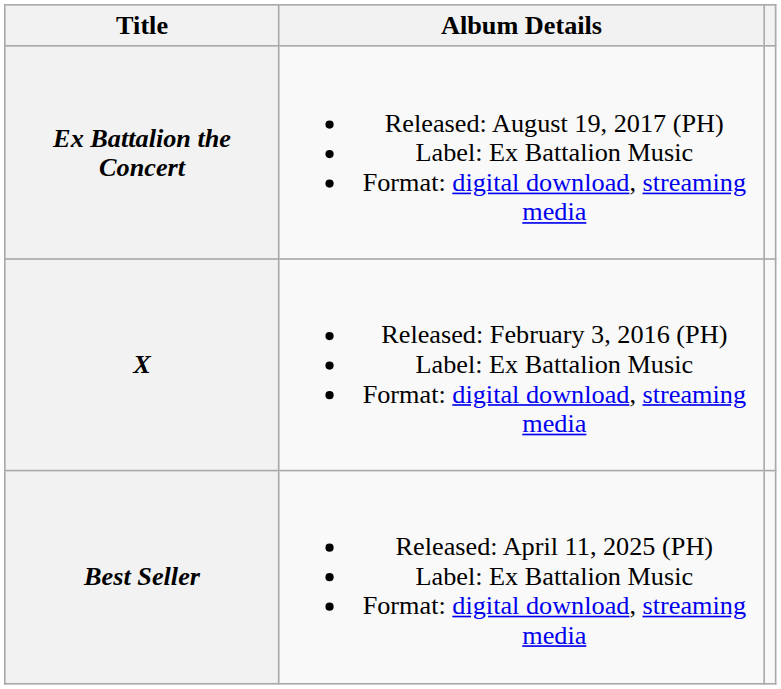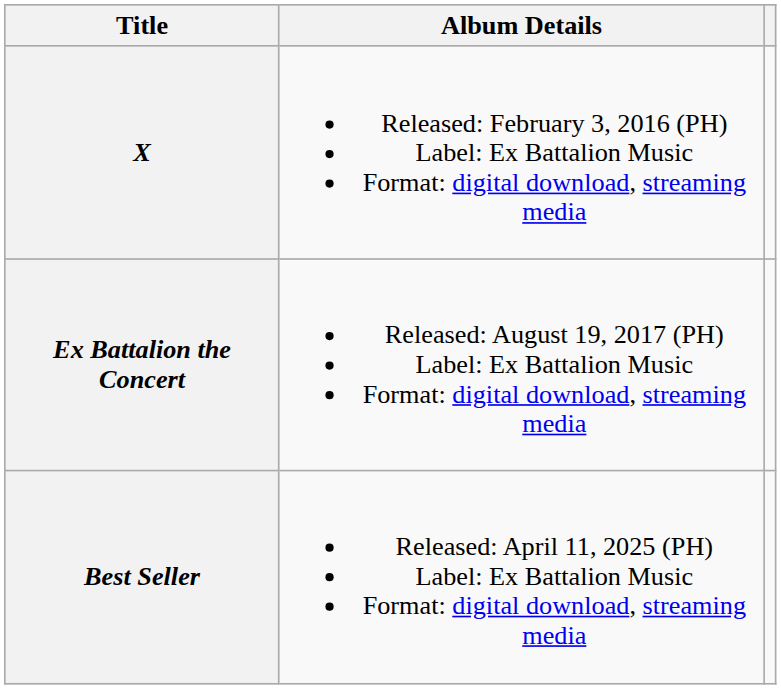 <table class="wikitable plainrowheaders" style="text-align:center;">
 <tr>
 <th scope="col" style="width:10em;">Title</th>
 <th scope="col" style="width:18em;">Album Details</th>
 <th scope="col" class="unsortable"></th>
 </tr>
 <tr>
-<th scope="row"><em>Ex Battalion the Concert</em></th>
-<td><br><ul><li>Released: August 19, 2017 <span>(PH)</span></li><li>Label: Ex Battalion Music</li><li>Format: <a href='#'>digital download</a>, <a href='#'>streaming media</a></li></ul></td>
+<th scope="row"><em>X</em></th>
+<td><br><ul><li>Released: February 3, 2016 <span>(PH)</span></li><li>Label: Ex Battalion Music</li><li>Format: <a href='#'>digital download</a>, <a href='#'>streaming media</a></li></ul></td>
 <td></td>
 </tr>
 <tr>
-<th scope="row"><em>X</em></th>
-<td><br><ul><li>Released: February 3, 2016 <span>(PH)</span></li><li>Label: Ex Battalion Music</li><li>Format: <a href='#'>digital download</a>, <a href='#'>streaming media</a></li></ul></td>
+<th scope="row"><em>Ex Battalion the Concert</em></th>
+<td><br><ul><li>Released: August 19, 2017 <span>(PH)</span></li><li>Label: Ex Battalion Music</li><li>Format: <a href='#'>digital download</a>, <a href='#'>streaming media</a></li></ul></td>
 <td></td>
 </tr>
 <tr>
 <th scope="row"><em>Best Seller</em></th>
 <td><br><ul><li>Released: April 11, 2025 <span>(PH)</span></li><li>Label: Ex Battalion Music</li><li>Format: <a href='#'>digital download</a>, <a href='#'>streaming media</a></li></ul></td>
 <td></td>
 </tr>
 </table>
